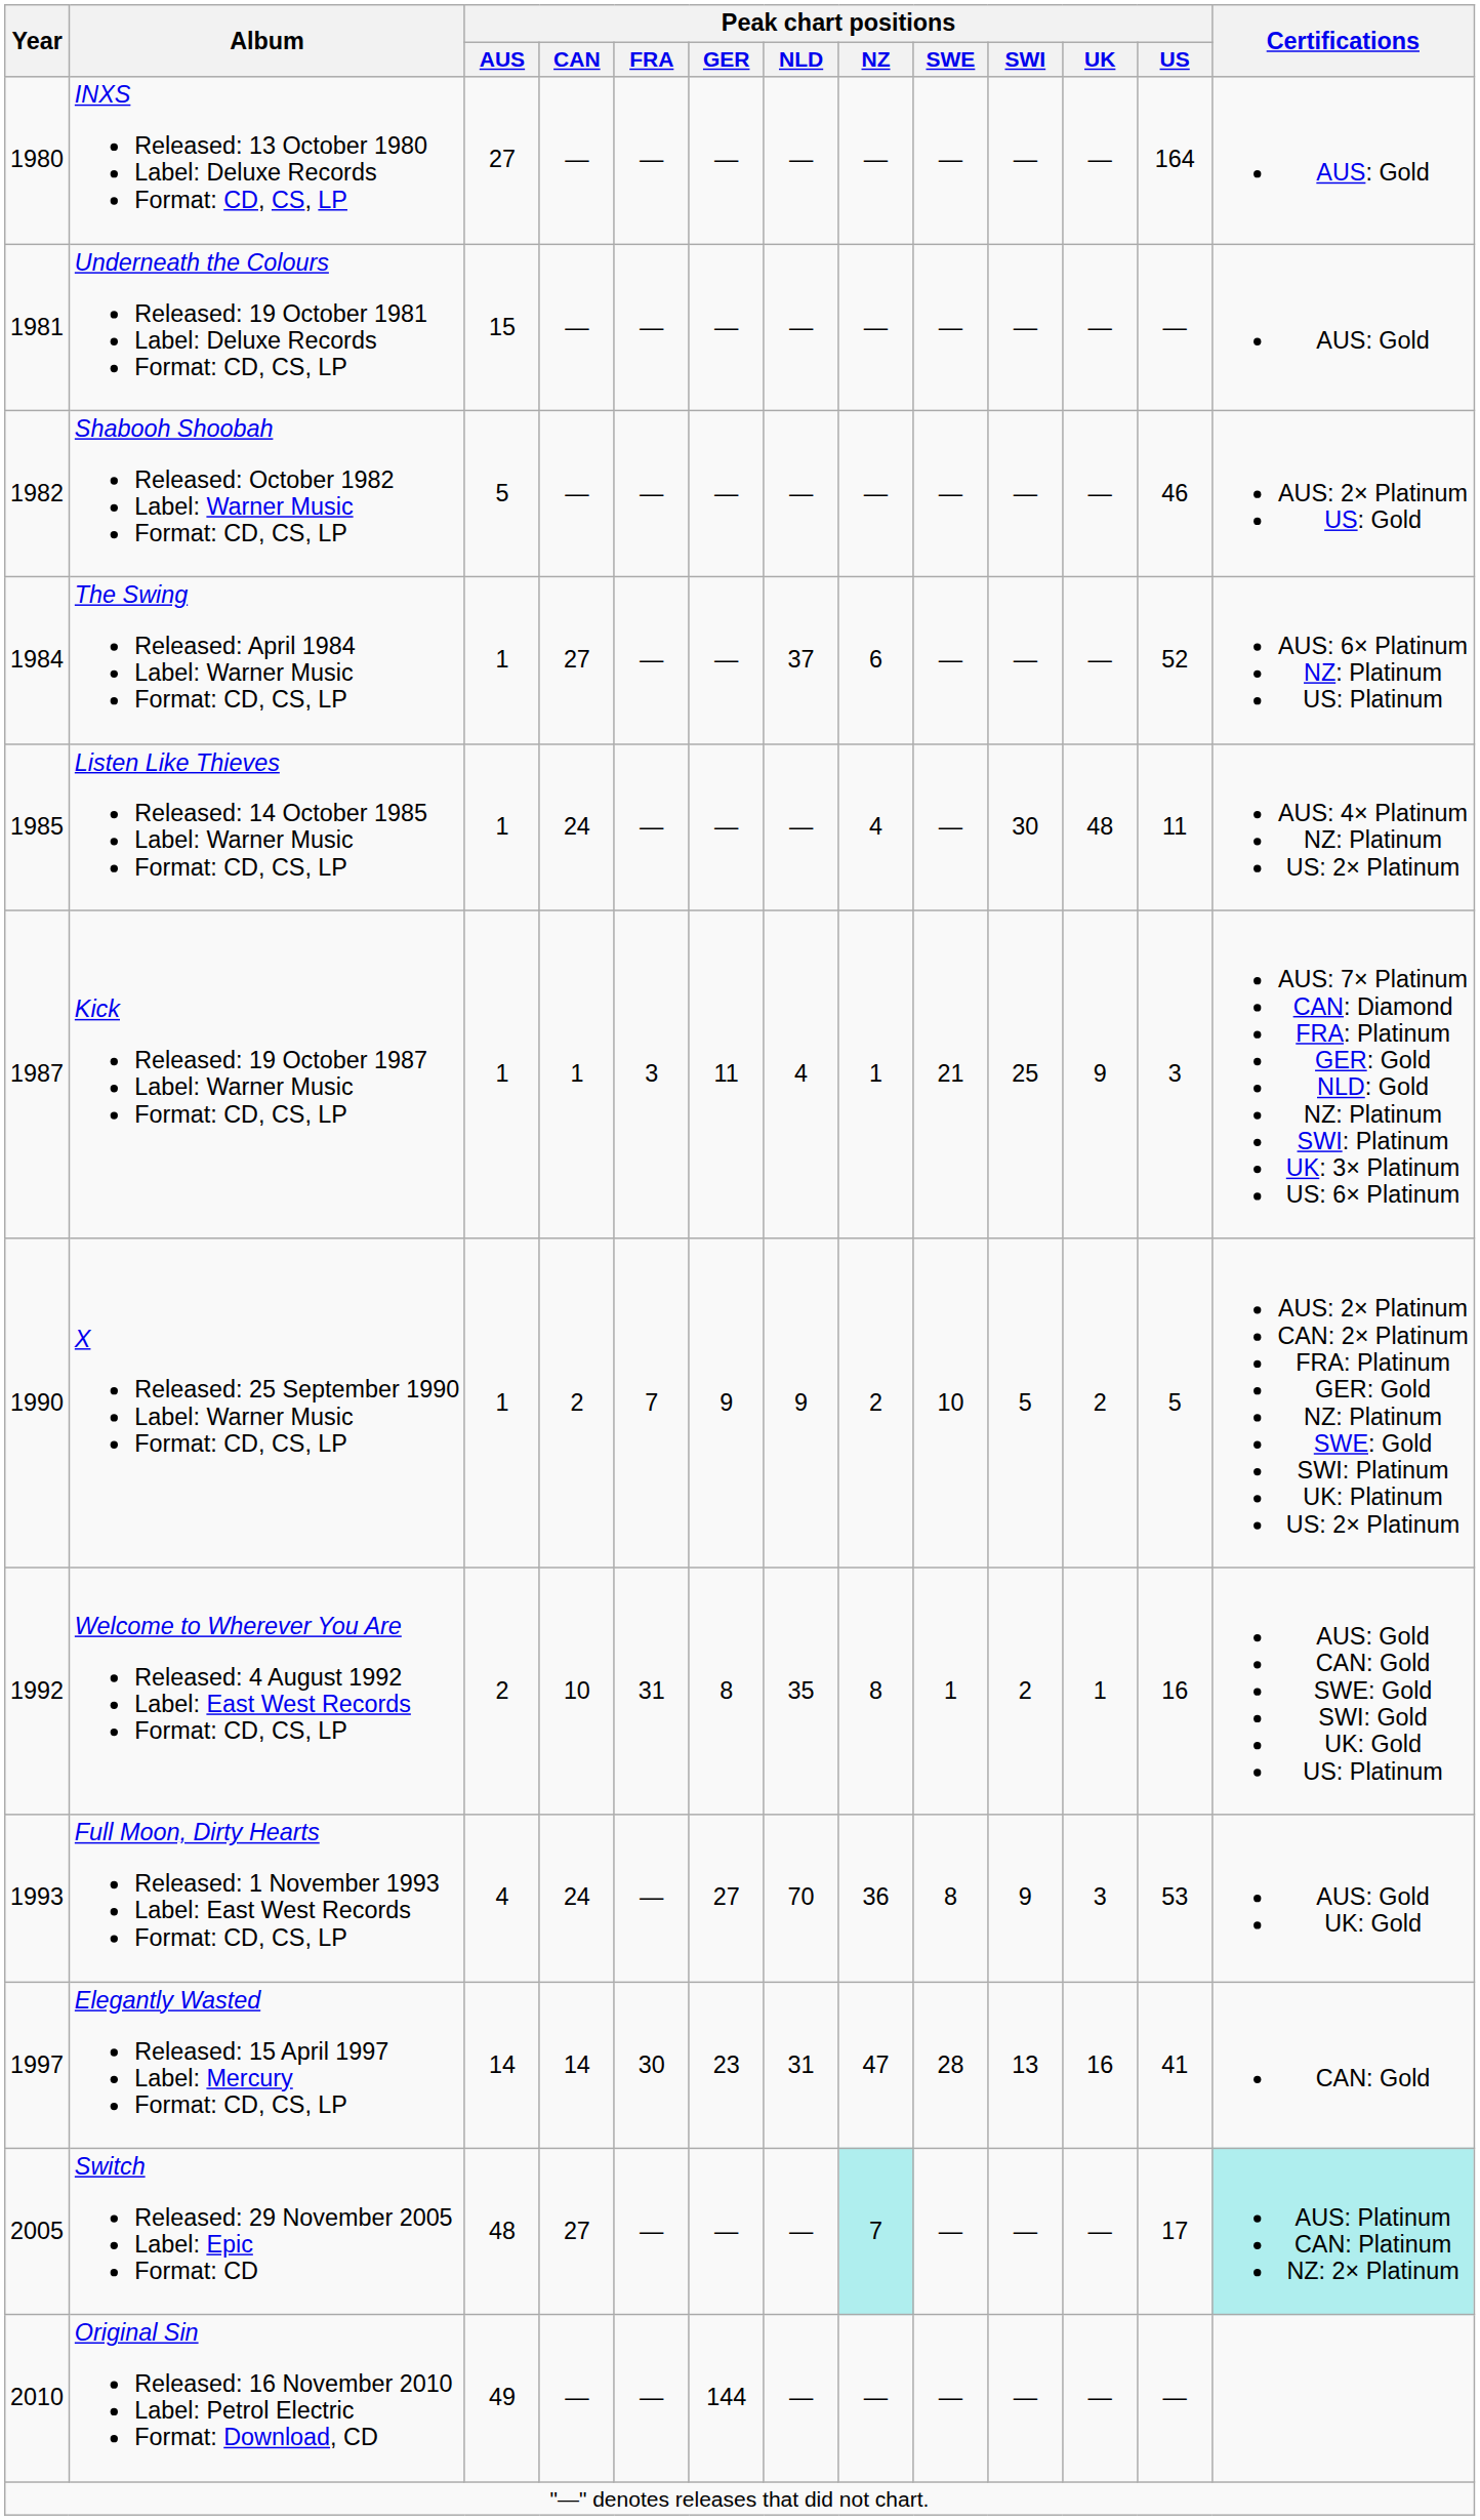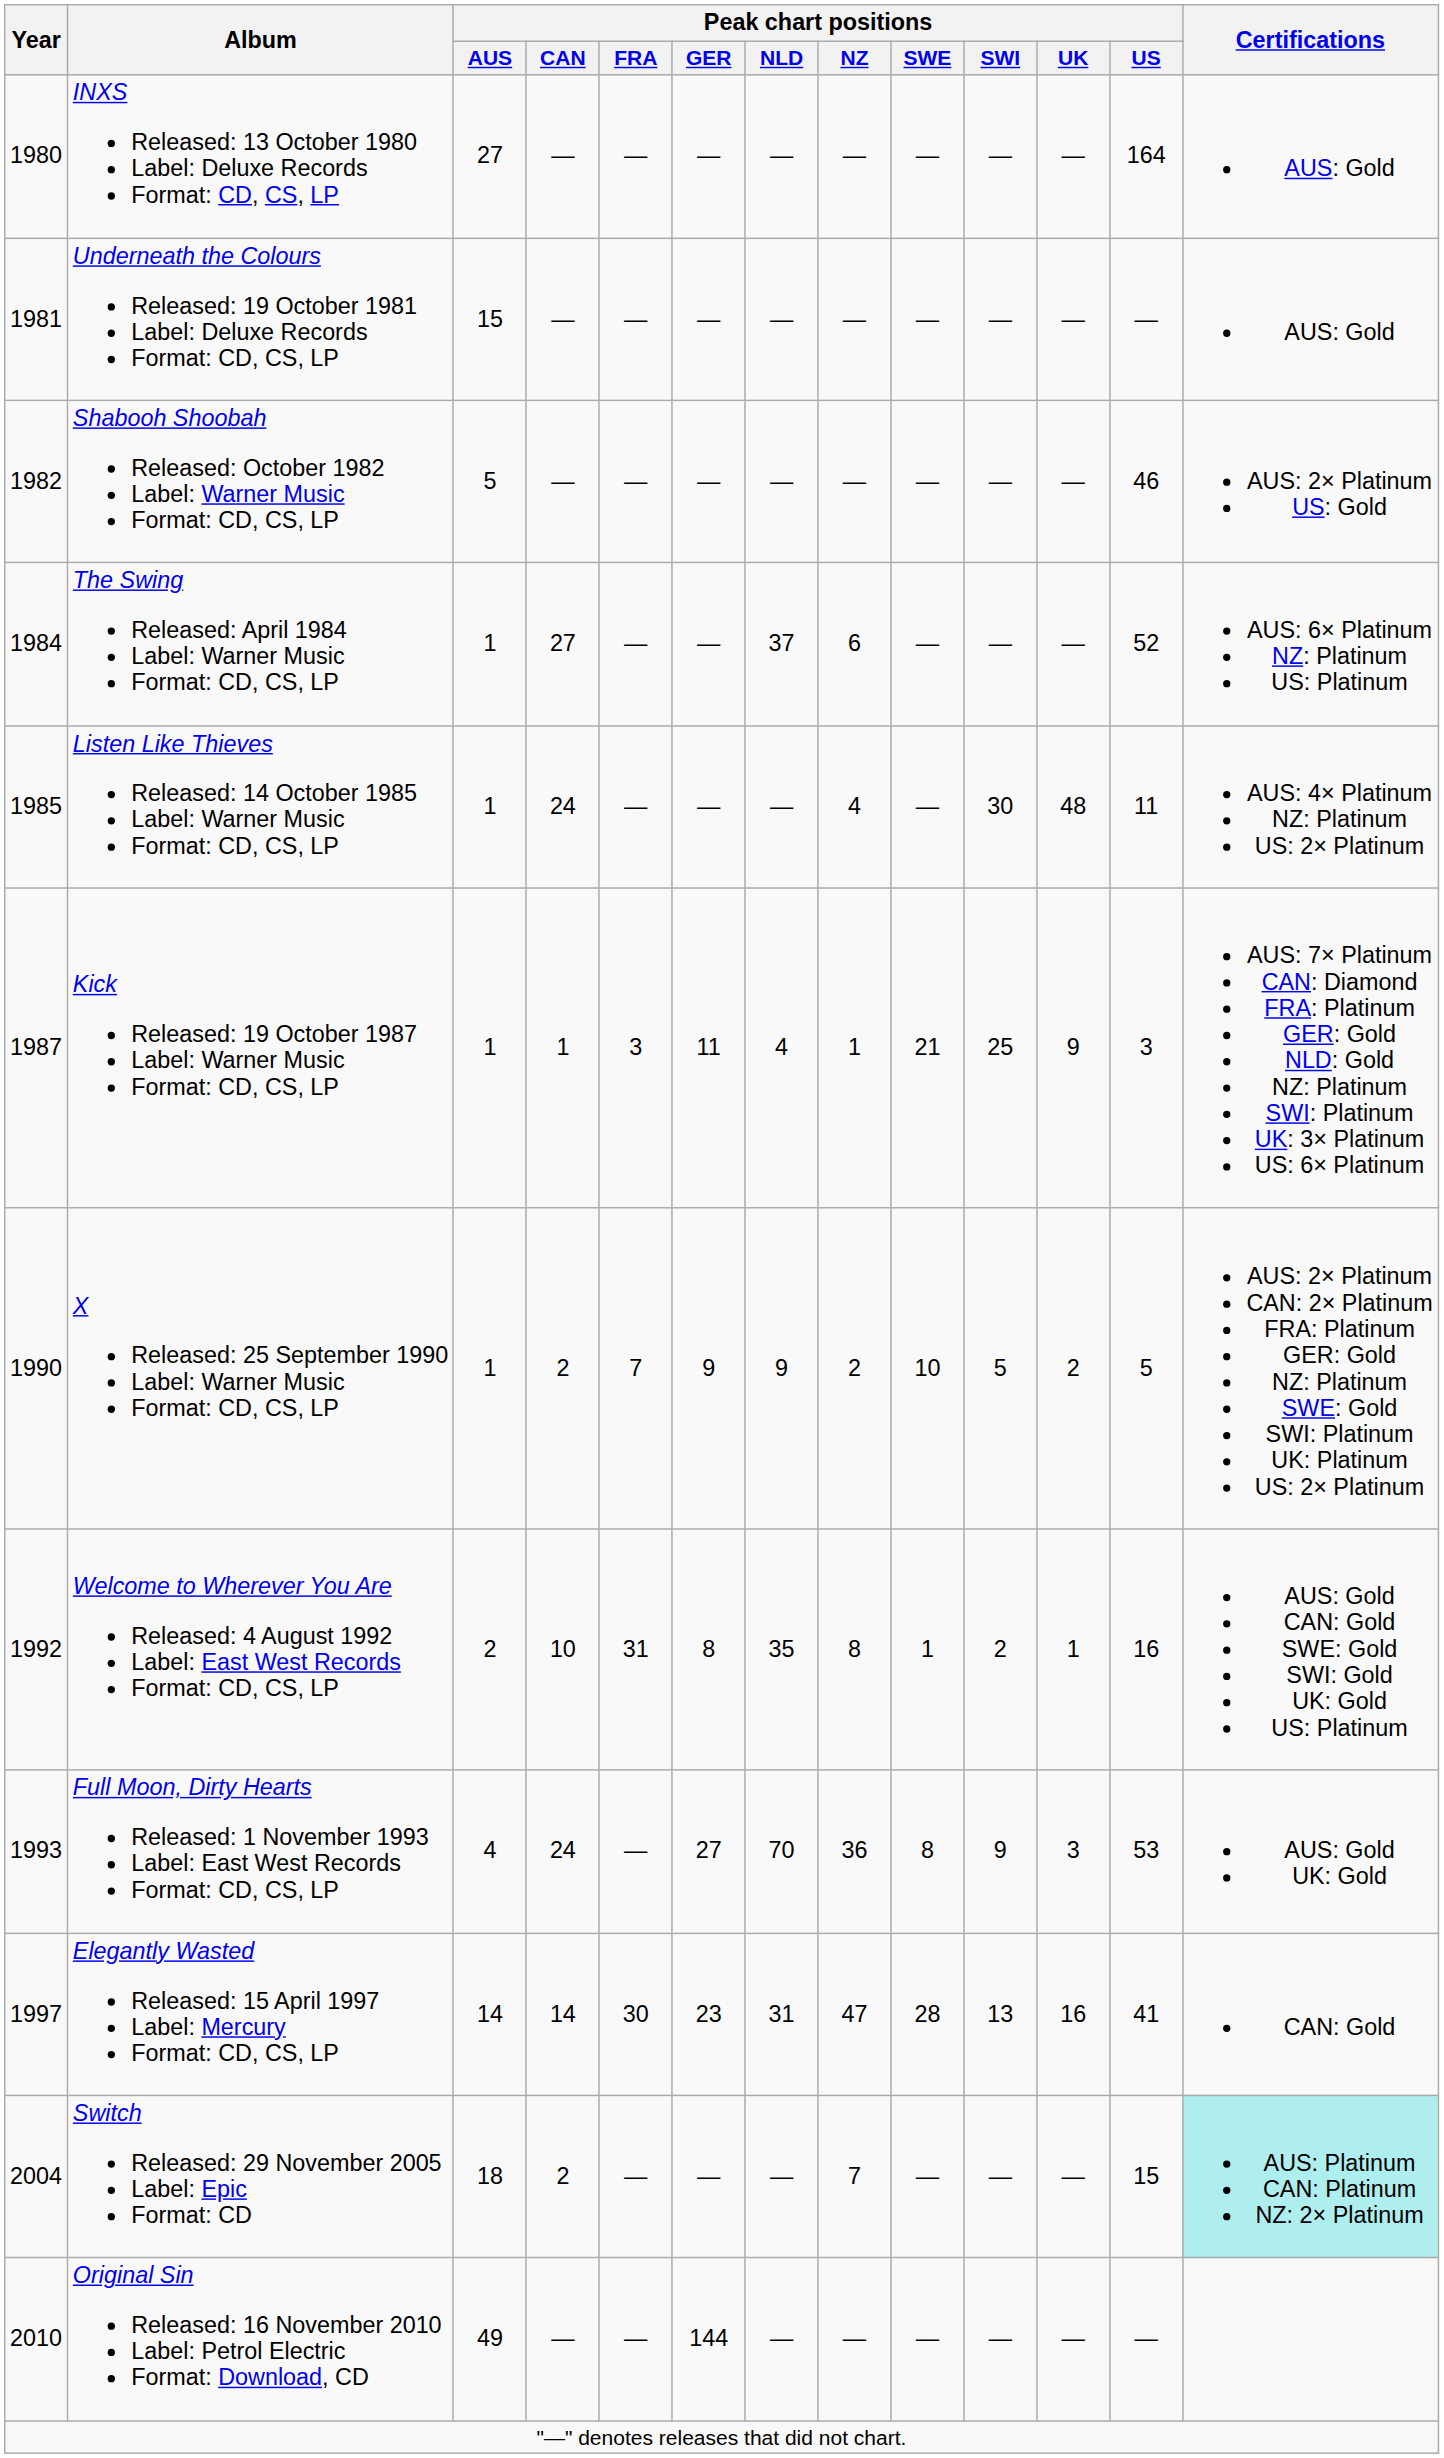 <table class="wikitable" style="text-align:center;">
 <tr>
 <th rowspan="2">Year</th>
 <th rowspan="2">Album</th>
 <th colspan="10">Peak chart positions</th>
 <th rowspan="2"><a href='#'>Certifications</a></th>
 </tr>
 <tr>
 <th style="width:3em;font-size:90%;"><a href='#'>AUS</a><br></th>
 <th style="width:3em;font-size:90%;"><a href='#'>CAN</a><br></th>
 <th style="width:3em;font-size:90%;"><a href='#'>FRA</a><br></th>
 <th style="width:3em;font-size:90%;"><a href='#'>GER</a><br></th>
 <th style="width:3em;font-size:90%;"><a href='#'>NLD</a><br></th>
 <th style="width:3em;font-size:90%;"><a href='#'>NZ</a><br></th>
 <th style="width:3em;font-size:90%;"><a href='#'>SWE</a><br></th>
 <th style="width:3em;font-size:90%;"><a href='#'>SWI</a><br></th>
 <th style="width:3em;font-size:90%;"><a href='#'>UK</a><br></th>
 <th style="width:3em;font-size:90%;"><a href='#'>US</a><br></th>
 </tr>
 <tr>
 <td>1980</td>
 <td style="text-align:left;"><em><a href='#'>INXS</a></em><br><ul><li>Released: 13 October 1980</li><li>Label: Deluxe Records</li><li>Format: <a href='#'>CD</a>, <a href='#'>CS</a>, <a href='#'>LP</a></li></ul></td>
 <td>27</td>
 <td>—</td>
 <td>—</td>
 <td>—</td>
 <td>—</td>
 <td>—</td>
 <td>—</td>
 <td>—</td>
 <td>—</td>
 <td>164</td>
 <td><br><ul><li><a href='#'>AUS</a>: Gold</li></ul></td>
 </tr>
 <tr>
 <td>1981</td>
 <td style="text-align:left;"><em><a href='#'>Underneath the Colours</a></em><br><ul><li>Released: 19 October 1981</li><li>Label: Deluxe Records</li><li>Format: CD, CS, LP</li></ul></td>
 <td>15</td>
 <td>—</td>
 <td>—</td>
 <td>—</td>
 <td>—</td>
 <td>—</td>
 <td>—</td>
 <td>—</td>
 <td>—</td>
 <td>—</td>
 <td><br><ul><li>AUS: Gold</li></ul></td>
 </tr>
 <tr>
 <td>1982</td>
 <td style="text-align:left;"><em><a href='#'>Shabooh Shoobah</a></em><br><ul><li>Released: October 1982</li><li>Label: <a href='#'>Warner Music</a></li><li>Format: CD, CS, LP</li></ul></td>
 <td>5</td>
 <td>—</td>
 <td>—</td>
 <td>—</td>
 <td>—</td>
 <td>—</td>
 <td>—</td>
 <td>—</td>
 <td>—</td>
 <td>46</td>
 <td><br><ul><li>AUS: 2× Platinum</li><li><a href='#'>US</a>: Gold</li></ul></td>
 </tr>
 <tr>
 <td>1984</td>
 <td style="text-align:left;"><em><a href='#'>The Swing</a></em><br><ul><li>Released: April 1984</li><li>Label: Warner Music</li><li>Format: CD, CS, LP</li></ul></td>
 <td>1</td>
 <td>27</td>
 <td>—</td>
 <td>—</td>
 <td>37</td>
 <td>6</td>
 <td>—</td>
 <td>—</td>
 <td>—</td>
 <td>52</td>
 <td><br><ul><li>AUS: 6× Platinum</li><li><a href='#'>NZ</a>: Platinum</li><li>US: Platinum</li></ul></td>
 </tr>
 <tr>
 <td>1985</td>
 <td style="text-align:left;"><em><a href='#'>Listen Like Thieves</a></em><br><ul><li>Released: 14 October 1985</li><li>Label: Warner Music</li><li>Format: CD, CS, LP</li></ul></td>
 <td>1</td>
 <td>24</td>
 <td>—</td>
 <td>—</td>
 <td>—</td>
 <td>4</td>
 <td>—</td>
 <td>30</td>
 <td>48</td>
 <td>11</td>
 <td><br><ul><li>AUS: 4× Platinum</li><li>NZ: Platinum</li><li>US: 2× Platinum</li></ul></td>
 </tr>
 <tr>
 <td>1987</td>
 <td style="text-align:left;"><em><a href='#'>Kick</a></em><br><ul><li>Released: 19 October 1987</li><li>Label: Warner Music</li><li>Format: CD, CS, LP</li></ul></td>
 <td>1</td>
 <td>1</td>
 <td>3</td>
 <td>11</td>
 <td>4</td>
 <td>1</td>
 <td>21</td>
 <td>25</td>
 <td>9</td>
 <td>3</td>
 <td><br><ul><li>AUS: 7× Platinum</li><li><a href='#'>CAN</a>: Diamond</li><li><a href='#'>FRA</a>: Platinum</li><li><a href='#'>GER</a>: Gold</li><li><a href='#'>NLD</a>: Gold</li><li>NZ: Platinum</li><li><a href='#'>SWI</a>: Platinum</li><li><a href='#'>UK</a>: 3× Platinum</li><li>US: 6× Platinum</li></ul></td>
 </tr>
 <tr>
 <td>1990</td>
 <td style="text-align:left;"><em><a href='#'>X</a></em><br><ul><li>Released: 25 September 1990</li><li>Label: Warner Music</li><li>Format: CD, CS, LP</li></ul></td>
 <td>1</td>
 <td>2</td>
 <td>7</td>
 <td>9</td>
 <td>9</td>
 <td>2</td>
 <td>10</td>
 <td>5</td>
 <td>2</td>
 <td>5</td>
 <td><br><ul><li>AUS: 2× Platinum</li><li>CAN: 2× Platinum</li><li>FRA: Platinum</li><li>GER: Gold</li><li>NZ: Platinum</li><li><a href='#'>SWE</a>: Gold</li><li>SWI: Platinum</li><li>UK: Platinum</li><li>US: 2× Platinum</li></ul></td>
 </tr>
 <tr>
 <td>1992</td>
 <td style="text-align:left;"><em><a href='#'>Welcome to Wherever You Are</a></em><br><ul><li>Released: 4 August 1992</li><li>Label: <a href='#'>East West Records</a></li><li>Format: CD, CS, LP</li></ul></td>
 <td>2</td>
 <td>10</td>
 <td>31</td>
 <td>8</td>
 <td>35</td>
 <td>8</td>
 <td>1</td>
 <td>2</td>
 <td>1</td>
 <td>16</td>
 <td><br><ul><li>AUS: Gold</li><li>CAN: Gold</li><li>SWE: Gold</li><li>SWI: Gold</li><li>UK: Gold</li><li>US: Platinum</li></ul></td>
 </tr>
 <tr>
 <td>1993</td>
 <td style="text-align:left;"><em><a href='#'>Full Moon, Dirty Hearts</a></em><br><ul><li>Released: 1 November 1993</li><li>Label: East West Records</li><li>Format: CD, CS, LP</li></ul></td>
 <td>4</td>
 <td>24</td>
 <td>—</td>
 <td>27</td>
 <td>70</td>
 <td>36</td>
 <td>8</td>
 <td>9</td>
 <td>3</td>
 <td>53</td>
 <td><br><ul><li>AUS: Gold</li><li>UK: Gold</li></ul></td>
 </tr>
 <tr>
 <td>1997</td>
 <td style="text-align:left;"><em><a href='#'>Elegantly Wasted</a></em><br><ul><li>Released: 15 April 1997</li><li>Label: <a href='#'>Mercury</a></li><li>Format: CD, CS, LP</li></ul></td>
 <td>14</td>
 <td>14</td>
 <td>30</td>
 <td>23</td>
 <td>31</td>
 <td>47</td>
 <td>28</td>
 <td>13</td>
 <td>16</td>
 <td>41</td>
 <td><br><ul><li>CAN: Gold</li></ul></td>
 </tr>
 <tr>
-<td>2005</td>
+<td>2004</td>
 <td style="text-align:left;"><em><a href='#'>Switch</a></em><br><ul><li>Released: 29 November 2005</li><li>Label: <a href='#'>Epic</a></li><li>Format: CD</li></ul></td>
-<td>48</td>
-<td>27</td>
+<td>18</td>
+<td>2</td>
 <td>—</td>
 <td>—</td>
 <td>—</td>
-<td style="background: paleturquoise;">7</td>
+<td>7</td>
 <td>—</td>
 <td>—</td>
 <td>—</td>
-<td>17</td>
+<td>15</td>
 <td style="background: paleturquoise;"><br><ul><li>AUS: Platinum</li><li>CAN: Platinum</li><li>NZ: 2× Platinum</li></ul></td>
 </tr>
 <tr>
 <td>2010</td>
 <td style="text-align:left;"><em><a href='#'>Original Sin</a></em><br><ul><li>Released: 16 November 2010</li><li>Label: Petrol Electric</li><li>Format: <a href='#'>Download</a>, CD</li></ul></td>
 <td>49</td>
 <td>—</td>
 <td>—</td>
 <td>144</td>
 <td>—</td>
 <td>—</td>
 <td>—</td>
 <td>—</td>
 <td>—</td>
 <td>—</td>
 <td></td>
 </tr>
 <tr>
 <td colspan="13" style="text-align:center; font-size:90%;">"—" denotes releases that did not chart.</td>
 </tr>
 </table>
